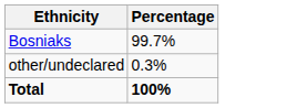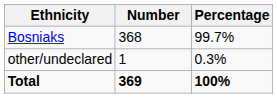 <table class="wikitable">
 <tr>
 <th width="100px">Ethnicity</th>
+<th width="80px">Number</th>
 <th width="80px">Percentage</th>
 </tr>
 <tr>
 <td><a href='#'>Bosniaks</a></td>
+<td>368</td>
 <td>99.7%</td>
 </tr>
 <tr>
 <td>other/undeclared</td>
+<td>1</td>
 <td>0.3%</td>
 </tr>
 <tr>
 <td><strong>Total</strong></td>
+<td><strong>369</strong></td>
 <td><strong>100%</strong></td>
 </tr>
 </table>
